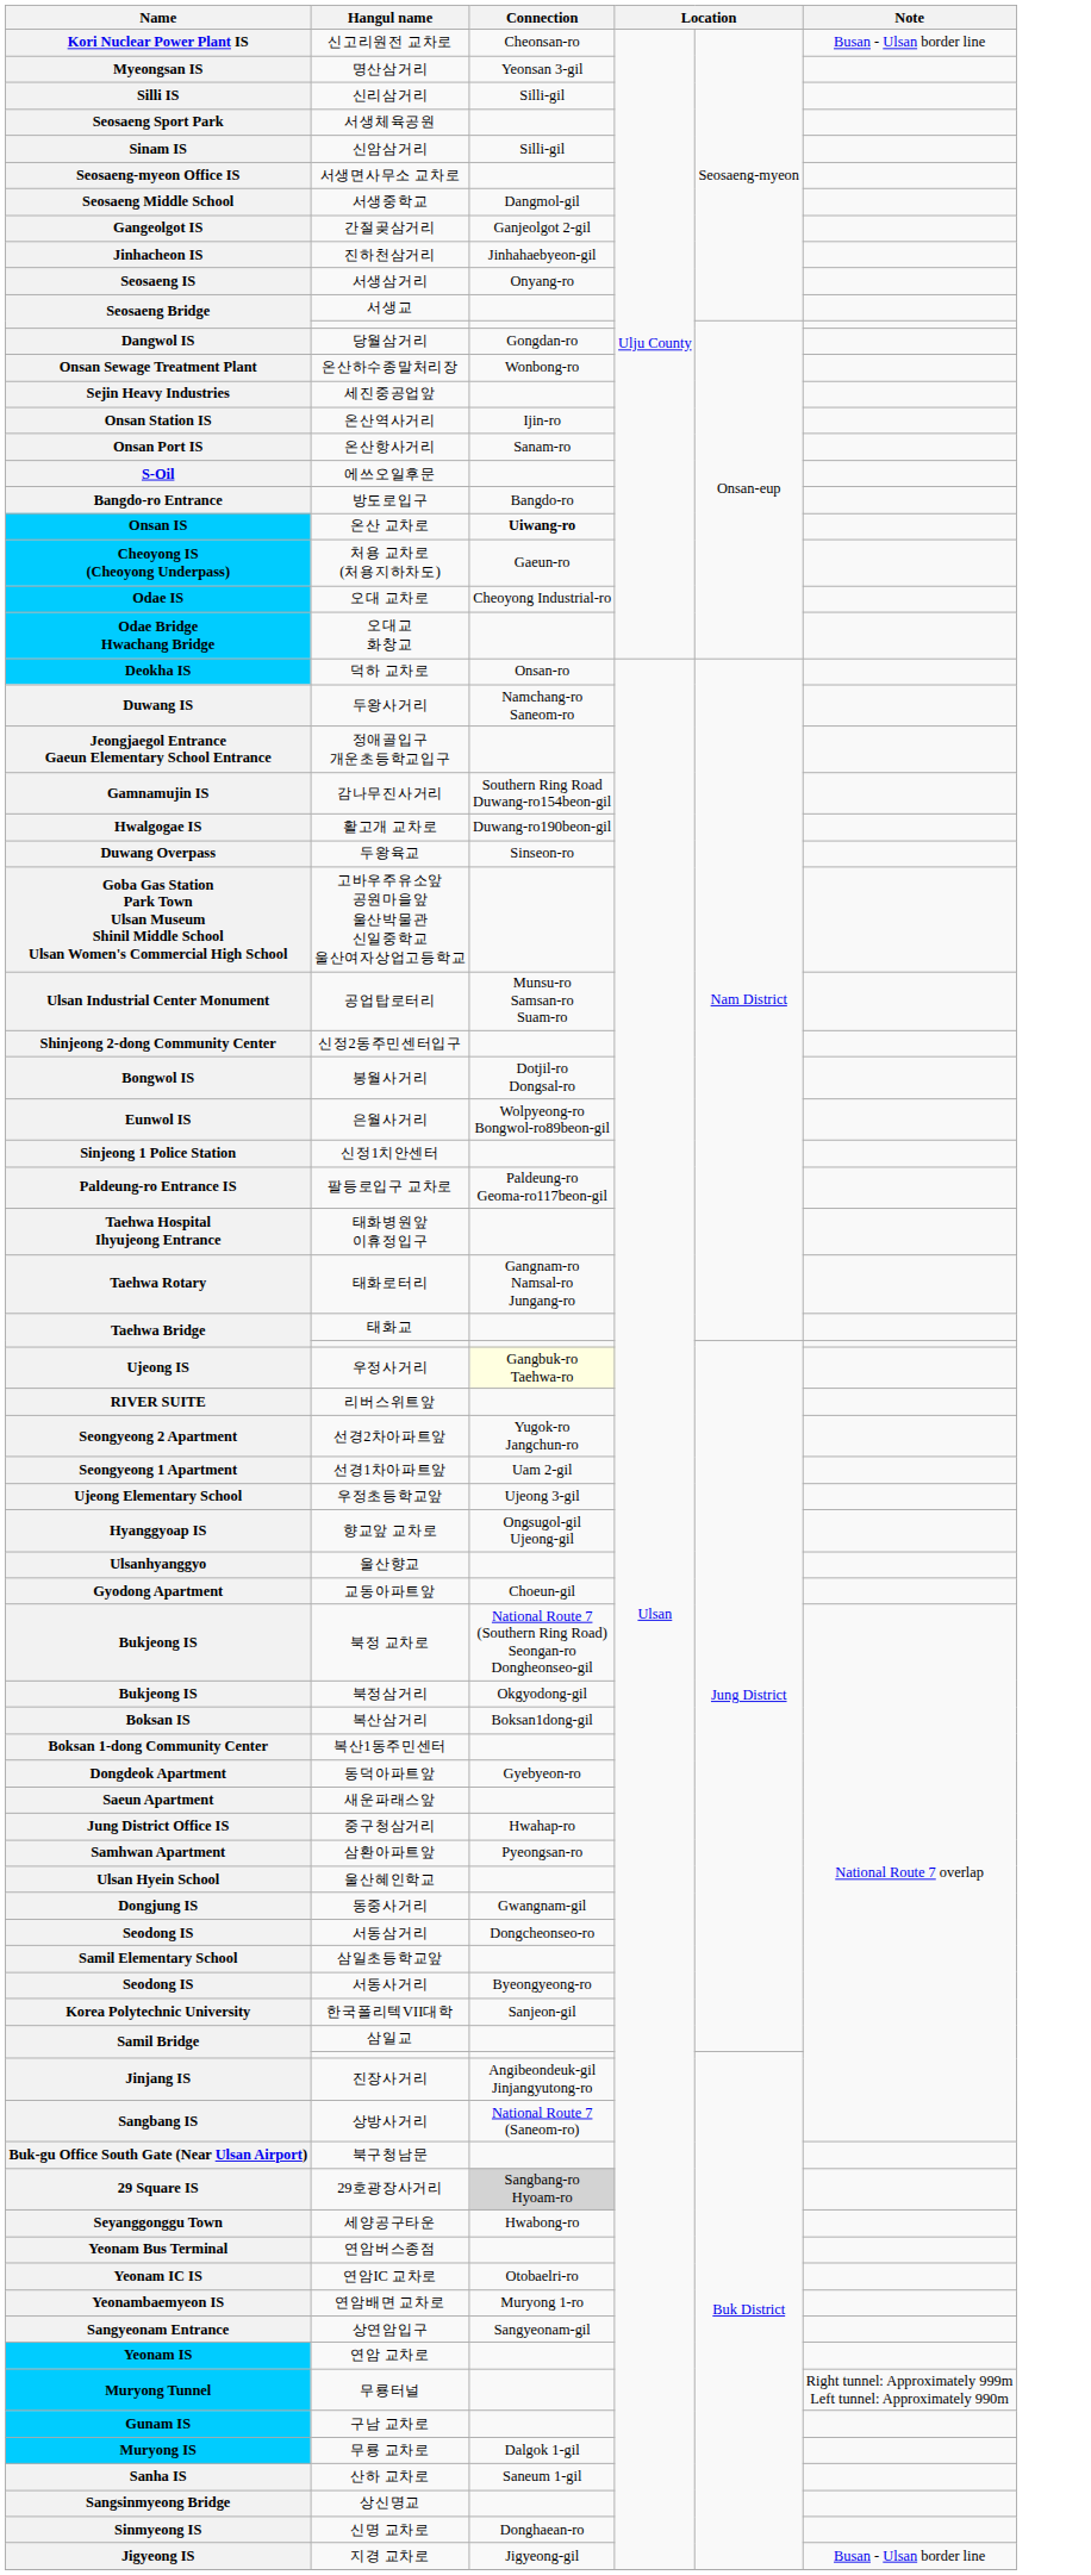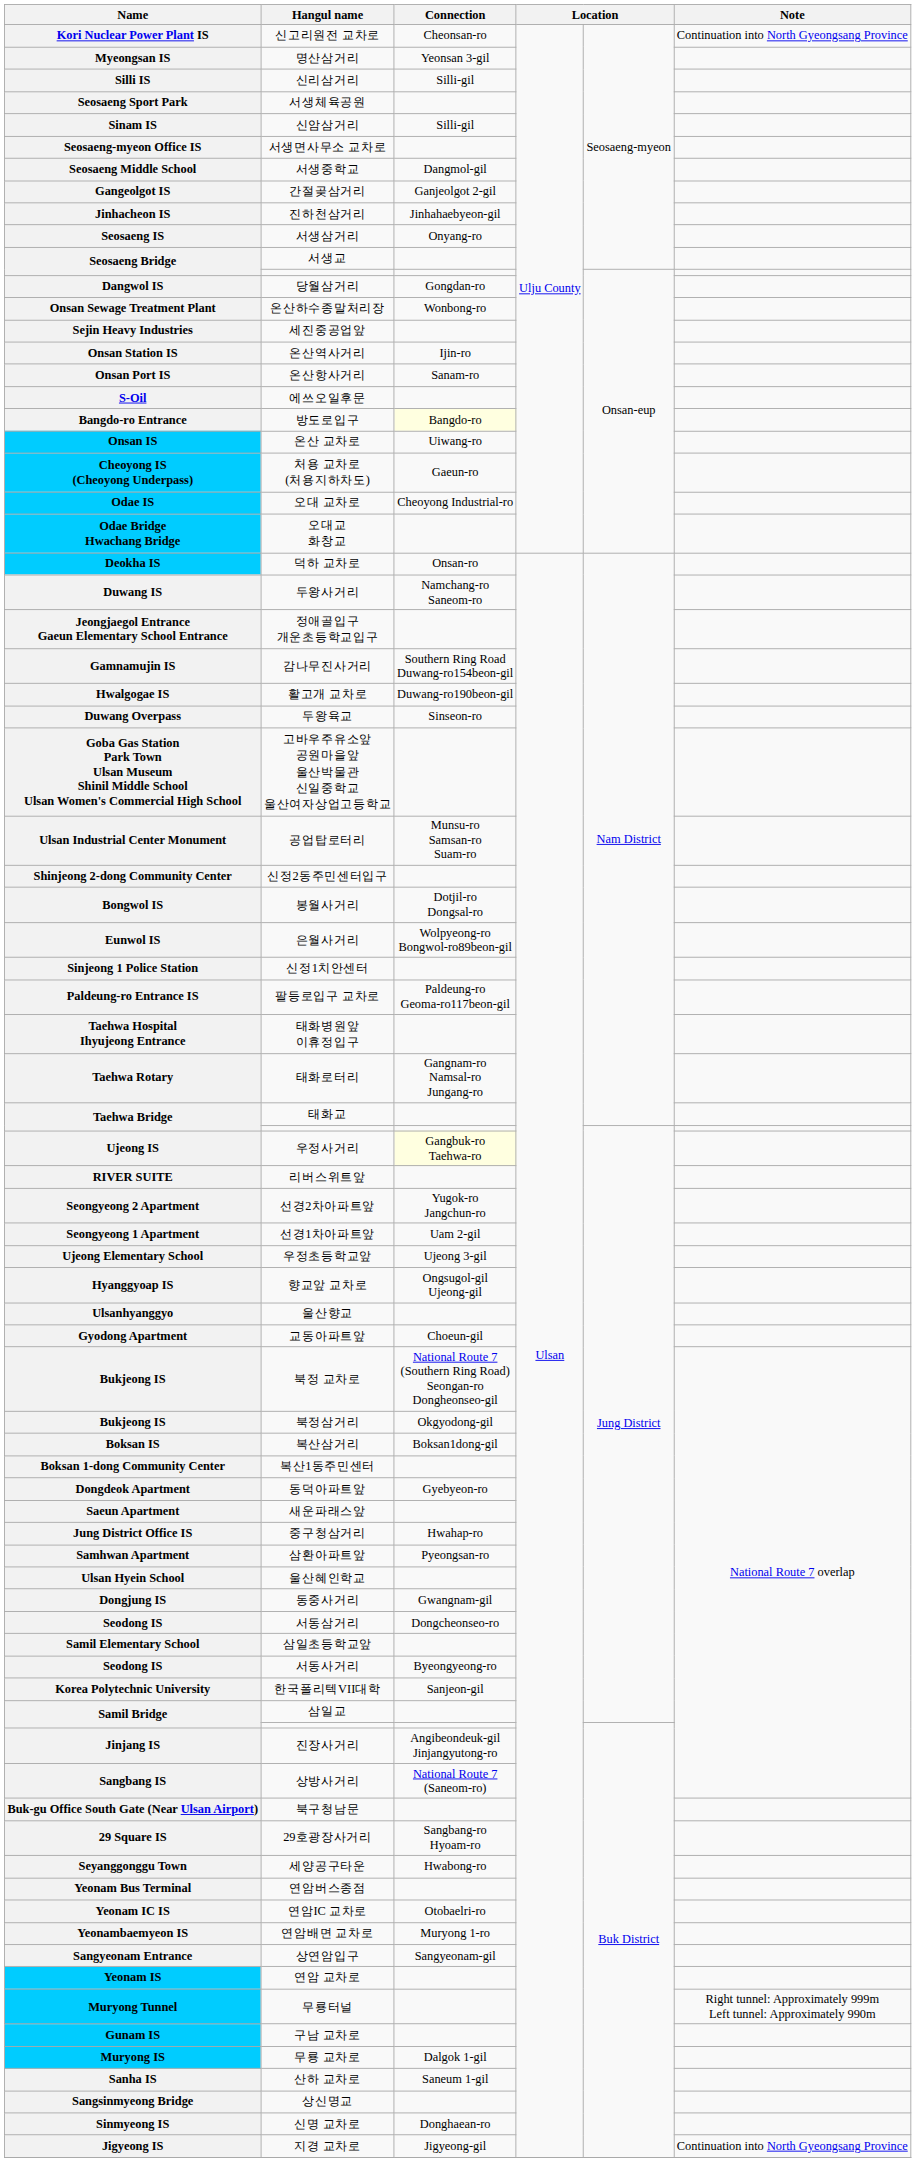 <table class="wikitable" style="font-size: 85%; text-align: center;">
 <tr>
 <th>Name </th>
 <th>Hangul name</th>
 <th>Connection</th>
 <th colspan="2">Location</th>
 <th>Note</th>
 </tr>
 <tr>
 <th><a href='#'>Kori Nuclear Power Plant</a> IS</th>
 <td>신고리원전 교차로</td>
 <td>Cheonsan-ro</td>
 <td rowspan=23><a href='#'>Ulju County</a></td>
 <td rowspan=11>Seosaeng-myeon</td>
-<td><a href='#'>Busan</a> - <a href='#'>Ulsan</a> border line</td>
+<td>Continuation into <a href='#'>North Gyeongsang Province</a></td>
 </tr>
 <tr>
 <th>Myeongsan IS</th>
 <td>명산삼거리</td>
 <td>Yeonsan 3-gil</td>
 <td></td>
 </tr>
 <tr>
 <th>Silli IS</th>
 <td>신리삼거리</td>
 <td>Silli-gil</td>
 <td></td>
 </tr>
 <tr>
 <th>Seosaeng Sport Park</th>
 <td>서생체육공원</td>
 <td></td>
 <td></td>
 </tr>
 <tr>
 <th>Sinam IS</th>
 <td>신암삼거리</td>
 <td>Silli-gil</td>
 <td></td>
 </tr>
 <tr>
 <th>Seosaeng-myeon Office IS</th>
 <td>서생면사무소 교차로</td>
 <td></td>
 <td></td>
 </tr>
 <tr>
 <th>Seosaeng Middle School</th>
 <td>서생중학교</td>
 <td>Dangmol-gil</td>
 <td></td>
 </tr>
 <tr>
 <th>Gangeolgot IS</th>
 <td>간절곶삼거리</td>
 <td>Ganjeolgot 2-gil</td>
 <td></td>
 </tr>
 <tr>
 <th>Jinhacheon IS</th>
 <td>진하천삼거리</td>
 <td>Jinhahaebyeon-gil</td>
 <td></td>
 </tr>
 <tr>
 <th>Seosaeng IS</th>
 <td>서생삼거리</td>
 <td>Onyang-ro</td>
 <td></td>
 </tr>
 <tr>
 <th rowspan=2>Seosaeng Bridge</th>
 <td>서생교</td>
 <td></td>
 <td></td>
 </tr>
 <tr>
 <td></td>
 <td></td>
 <td rowspan=12>Onsan-eup</td>
 <td></td>
 </tr>
 <tr>
 <th>Dangwol IS</th>
 <td>당월삼거리</td>
 <td>Gongdan-ro</td>
 <td></td>
 </tr>
 <tr>
 <th>Onsan Sewage Treatment Plant</th>
 <td>온산하수종말처리장</td>
 <td>Wonbong-ro</td>
 <td></td>
 </tr>
 <tr>
 <th>Sejin Heavy Industries</th>
 <td>세진중공업앞</td>
 <td></td>
 <td></td>
 </tr>
 <tr>
 <th>Onsan Station IS</th>
 <td>온산역사거리</td>
 <td>Ijin-ro</td>
 <td></td>
 </tr>
 <tr>
 <th>Onsan Port IS</th>
 <td>온산항사거리</td>
 <td>Sanam-ro</td>
 <td></td>
 </tr>
 <tr>
 <th><a href='#'>S-Oil</a></th>
 <td>에쓰오일후문</td>
 <td></td>
 <td></td>
 </tr>
 <tr>
 <th>Bangdo-ro Entrance</th>
 <td>방도로입구</td>
-<td>Bangdo-ro</td>
+<td style="background: lightyellow;">Bangdo-ro</td>
 <td></td>
 </tr>
 <tr>
 <th style="background-color: #00CCFF;">Onsan IS</th>
 <td>온산 교차로</td>
-<td><strong>Uiwang-ro</strong></td>
+<td>Uiwang-ro</td>
 <td></td>
 </tr>
 <tr>
 <th style="background-color: #00CCFF;">Cheoyong IS<br>(Cheoyong Underpass)</th>
 <td>처용 교차로<br>(처용지하차도)</td>
 <td>Gaeun-ro</td>
 <td></td>
 </tr>
 <tr>
 <th style="background-color: #00CCFF;">Odae IS</th>
 <td>오대 교차로</td>
 <td>Cheoyong Industrial-ro</td>
 <td></td>
 </tr>
 <tr>
 <th style="background-color: #00CCFF;">Odae Bridge<br>Hwachang Bridge</th>
 <td>오대교<br>화창교</td>
 <td></td>
 <td></td>
 </tr>
 <tr>
 <th style="background-color: #00CCFF;">Deokha IS</th>
 <td>덕하 교차로</td>
 <td>Onsan-ro</td>
 <td rowspan=58><a href='#'>Ulsan</a></td>
 <td rowspan=16><a href='#'>Nam District</a></td>
 <td></td>
 </tr>
 <tr>
 <th>Duwang IS</th>
 <td>두왕사거리</td>
 <td>Namchang-ro<br>Saneom-ro</td>
 <td></td>
 </tr>
 <tr>
 <th>Jeongjaegol Entrance<br>Gaeun Elementary School Entrance</th>
 <td>정애골입구<br>개운초등학교입구</td>
 <td></td>
 <td></td>
 </tr>
 <tr>
 <th>Gamnamujin IS</th>
 <td>감나무진사거리</td>
 <td>Southern Ring Road<br>Duwang-ro154beon-gil</td>
 <td></td>
 </tr>
 <tr>
 <th>Hwalgogae IS</th>
 <td>활고개 교차로</td>
 <td>Duwang-ro190beon-gil</td>
 <td></td>
 </tr>
 <tr>
 <th>Duwang Overpass</th>
 <td>두왕육교</td>
 <td>Sinseon-ro</td>
 <td></td>
 </tr>
 <tr>
 <th>Goba Gas Station<br>Park Town<br>Ulsan Museum<br>Shinil Middle School<br>Ulsan Women's Commercial High School</th>
 <td>고바우주유소앞<br>공원마을앞<br>울산박물관<br>신일중학교<br>울산여자상업고등학교</td>
 <td></td>
 <td></td>
 </tr>
 <tr>
 <th>Ulsan Industrial Center Monument</th>
 <td>공업탑로터리</td>
 <td>Munsu-ro<br>Samsan-ro<br>Suam-ro</td>
 <td></td>
 </tr>
 <tr>
 <th>Shinjeong 2-dong Community Center</th>
 <td>신정2동주민센터입구</td>
 <td></td>
 <td></td>
 </tr>
 <tr>
 <th>Bongwol IS</th>
 <td>봉월사거리</td>
 <td>Dotjil-ro<br>Dongsal-ro</td>
 <td></td>
 </tr>
 <tr>
 <th>Eunwol IS</th>
 <td>은월사거리</td>
 <td>Wolpyeong-ro<br>Bongwol-ro89beon-gil</td>
 <td></td>
 </tr>
 <tr>
 <th>Sinjeong 1 Police Station</th>
 <td>신정1치안센터</td>
 <td></td>
 <td></td>
 </tr>
 <tr>
 <th>Paldeung-ro Entrance IS</th>
 <td>팔등로입구 교차로</td>
 <td>Paldeung-ro<br>Geoma-ro117beon-gil</td>
 <td></td>
 </tr>
 <tr>
 <th>Taehwa Hospital<br>Ihyujeong Entrance</th>
 <td>태화병원앞<br>이휴정입구</td>
 <td></td>
 <td></td>
 </tr>
 <tr>
 <th>Taehwa Rotary</th>
 <td>태화로터리</td>
 <td>Gangnam-ro<br>Namsal-ro<br>Jungang-ro</td>
 <td></td>
 </tr>
 <tr>
 <th rowspan=2>Taehwa Bridge</th>
 <td>태화교</td>
 <td></td>
 <td></td>
 </tr>
 <tr>
 <td></td>
 <td></td>
 <td rowspan=24><a href='#'>Jung District</a></td>
 <td></td>
 </tr>
 <tr>
 <th>Ujeong IS</th>
 <td>우정사거리</td>
 <td style="background: lightyellow;">Gangbuk-ro<br>Taehwa-ro</td>
 <td></td>
 </tr>
 <tr>
 <th>RIVER SUITE</th>
 <td>리버스위트앞</td>
 <td></td>
 <td></td>
 </tr>
 <tr>
 <th>Seongyeong 2 Apartment</th>
 <td>선경2차아파트앞</td>
 <td>Yugok-ro<br>Jangchun-ro</td>
 <td></td>
 </tr>
 <tr>
 <th>Seongyeong 1 Apartment</th>
 <td>선경1차아파트앞</td>
 <td>Uam 2-gil</td>
 <td></td>
 </tr>
 <tr>
 <th>Ujeong Elementary School</th>
 <td>우정초등학교앞</td>
 <td>Ujeong 3-gil</td>
 <td></td>
 </tr>
 <tr>
 <th>Hyanggyoap IS</th>
 <td>향교앞 교차로</td>
 <td>Ongsugol-gil<br>Ujeong-gil</td>
 <td></td>
 </tr>
 <tr>
 <th>Ulsanhyanggyo</th>
 <td>울산향교</td>
 <td></td>
 <td></td>
 </tr>
 <tr>
 <th>Gyodong Apartment</th>
 <td>교동아파트앞</td>
 <td>Choeun-gil</td>
 <td></td>
 </tr>
 <tr>
 <th>Bukjeong IS</th>
 <td>북정 교차로</td>
 <td><a href='#'>National Route 7</a><br>(Southern Ring Road)<br>Seongan-ro<br>Dongheonseo-gil</td>
 <td rowspan=18><a href='#'>National Route 7</a> overlap</td>
 </tr>
 <tr>
 <th>Bukjeong IS</th>
 <td>북정삼거리</td>
 <td>Okgyodong-gil</td>
 </tr>
 <tr>
 <th>Boksan IS</th>
 <td>복산삼거리</td>
 <td>Boksan1dong-gil</td>
 </tr>
 <tr>
 <th>Boksan 1-dong Community Center</th>
 <td>복산1동주민센터</td>
 <td></td>
 </tr>
 <tr>
 <th>Dongdeok Apartment</th>
 <td>동덕아파트앞</td>
 <td>Gyebyeon-ro</td>
 </tr>
 <tr>
 <th>Saeun Apartment</th>
 <td>새운파래스앞</td>
 <td></td>
 </tr>
 <tr>
 <th>Jung District Office IS</th>
 <td>중구청삼거리</td>
 <td>Hwahap-ro</td>
 </tr>
 <tr>
 <th>Samhwan Apartment</th>
 <td>삼환아파트앞</td>
 <td>Pyeongsan-ro</td>
 </tr>
 <tr>
 <th>Ulsan Hyein School</th>
 <td>울산혜인학교</td>
 <td></td>
 </tr>
 <tr>
 <th>Dongjung IS</th>
 <td>동중사거리</td>
 <td>Gwangnam-gil</td>
 </tr>
 <tr>
 <th>Seodong IS</th>
 <td>서동삼거리</td>
 <td>Dongcheonseo-ro</td>
 </tr>
 <tr>
 <th>Samil Elementary School</th>
 <td>삼일초등학교앞</td>
 <td></td>
 </tr>
 <tr>
 <th>Seodong IS</th>
 <td>서동사거리</td>
 <td>Byeongyeong-ro</td>
 </tr>
 <tr>
 <th>Korea Polytechnic University</th>
 <td>한국폴리텍VII대학</td>
 <td>Sanjeon-gil</td>
 </tr>
 <tr>
 <th rowspan=2>Samil Bridge</th>
 <td>삼일교</td>
 <td></td>
 </tr>
 <tr>
 <td></td>
 <td></td>
 <td rowspan=18><a href='#'>Buk District</a></td>
 </tr>
 <tr>
 <th>Jinjang IS</th>
 <td>진장사거리</td>
 <td>Angibeondeuk-gil<br>Jinjangyutong-ro</td>
 </tr>
 <tr>
 <th>Sangbang IS</th>
 <td>상방사거리</td>
 <td><a href='#'>National Route 7</a><br>(Saneom-ro)</td>
 </tr>
 <tr>
 <th>Buk-gu Office South Gate (Near <a href='#'>Ulsan Airport</a>)</th>
 <td>북구청남문</td>
 <td></td>
 <td></td>
 </tr>
 <tr>
 <th>29 Square IS</th>
 <td>29호광장사거리</td>
-<td style="background: lightgrey;">Sangbang-ro<br>Hyoam-ro</td>
+<td>Sangbang-ro<br>Hyoam-ro</td>
 <td></td>
 </tr>
 <tr>
 <th>Seyanggonggu Town</th>
 <td>세양공구타운</td>
 <td>Hwabong-ro</td>
 <td></td>
 </tr>
 <tr>
 <th>Yeonam Bus Terminal</th>
 <td>연암버스종점</td>
 <td></td>
 <td></td>
 </tr>
 <tr>
 <th>Yeonam IC IS</th>
 <td>연암IC 교차로</td>
 <td>Otobaelri-ro</td>
 <td></td>
 </tr>
 <tr>
 <th>Yeonambaemyeon IS</th>
 <td>연암배면 교차로</td>
 <td>Muryong 1-ro</td>
 <td></td>
 </tr>
 <tr>
 <th>Sangyeonam Entrance</th>
 <td>상연암입구</td>
 <td>Sangyeonam-gil</td>
 <td></td>
 </tr>
 <tr>
 <th style="background-color: #00CCFF;">Yeonam IS</th>
 <td>연암 교차로</td>
 <td></td>
 <td></td>
 </tr>
 <tr>
 <th style="background-color: #00CCFF;">Muryong Tunnel</th>
 <td>무룡터널</td>
 <td></td>
 <td>Right tunnel: Approximately 999m<br>Left tunnel: Approximately 990m</td>
 </tr>
 <tr>
 <th style="background-color: #00CCFF;">Gunam IS</th>
 <td>구남 교차로</td>
 <td></td>
 <td></td>
 </tr>
 <tr>
 <th style="background-color: #00CCFF;">Muryong IS</th>
 <td>무룡 교차로</td>
 <td>Dalgok 1-gil</td>
 <td></td>
 </tr>
 <tr>
 <th>Sanha IS</th>
 <td>산하 교차로</td>
 <td>Saneum 1-gil</td>
 <td></td>
 </tr>
 <tr>
 <th>Sangsinmyeong Bridge</th>
 <td>상신명교</td>
 <td></td>
 <td></td>
 </tr>
 <tr>
 <th>Sinmyeong IS</th>
 <td>신명 교차로</td>
 <td>Donghaean-ro</td>
 <td></td>
 </tr>
 <tr>
 <th>Jigyeong IS</th>
 <td>지경 교차로</td>
 <td>Jigyeong-gil</td>
-<td><a href='#'>Busan</a> - <a href='#'>Ulsan</a> border line</td>
+<td>Continuation into <a href='#'>North Gyeongsang Province</a></td>
 </tr>
 <tr>
 </tr>
 </table>
